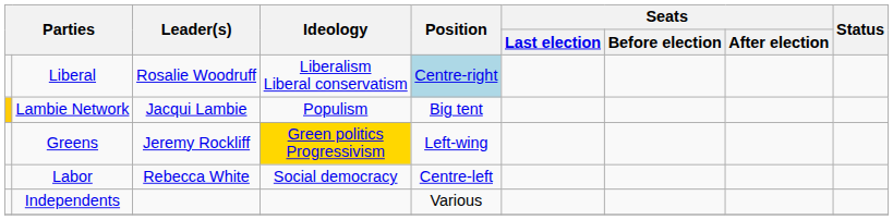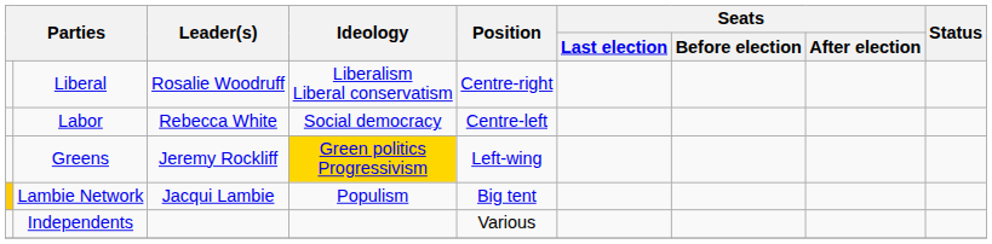 <table class="wikitable" style="text-align:center">
 <tr>
 <th colspan="2" rowspan="2">Parties</th>
 <th rowspan="2">Leader(s)</th>
 <th rowspan="2">Ideology</th>
 <th rowspan="2">Position</th>
 <th colspan="3">Seats</th>
 <th rowspan="2">Status</th>
 </tr>
 <tr>
 <th><a href='#'>Last election</a></th>
 <th>Before election</th>
 <th>After election</th>
 </tr>
 <tr>
 <td bgcolor=></td>
 <td><a href='#'>Liberal</a></td>
 <td><a href='#'>Rosalie Woodruff</a></td>
 <td><a href='#'>Liberalism</a><br><a href='#'>Liberal conservatism</a></td>
-<td style="background: lightblue;"><a href='#'>Centre-right</a></td>
+<td><a href='#'>Centre-right</a></td>
 <td></td>
 <td></td>
 <td></td>
 <td></td>
 </tr>
 <tr>
-<td bgcolor=#ffcb08></td>
-<td><a href='#'>Lambie Network</a></td>
-<td><a href='#'>Jacqui Lambie</a></td>
-<td><a href='#'>Populism</a></td>
-<td><a href='#'>Big tent</a></td>
+<td bgcolor=></td>
+<td><a href='#'>Labor</a></td>
+<td><a href='#'>Rebecca White</a></td>
+<td><a href='#'>Social democracy</a></td>
+<td><a href='#'>Centre-left</a></td>
 <td></td>
 <td></td>
 <td></td>
 <td></td>
 </tr>
 <tr>
 <td bgcolor=></td>
 <td><a href='#'>Greens</a></td>
 <td><a href='#'>Jeremy Rockliff</a></td>
 <td style="background: gold;"><a href='#'>Green politics</a><br><a href='#'>Progressivism</a></td>
 <td><a href='#'>Left-wing</a></td>
 <td></td>
 <td></td>
 <td></td>
 <td></td>
 </tr>
 <tr>
-<td bgcolor=></td>
-<td><a href='#'>Labor</a></td>
-<td><a href='#'>Rebecca White</a></td>
-<td><a href='#'>Social democracy</a></td>
-<td><a href='#'>Centre-left</a></td>
+<td bgcolor=#ffcb08></td>
+<td><a href='#'>Lambie Network</a></td>
+<td><a href='#'>Jacqui Lambie</a></td>
+<td><a href='#'>Populism</a></td>
+<td><a href='#'>Big tent</a></td>
 <td></td>
 <td></td>
 <td></td>
 <td></td>
 </tr>
 <tr>
 <td bgcolor=></td>
 <td><a href='#'>Independents</a></td>
 <td></td>
 <td></td>
 <td>Various</td>
 <td></td>
 <td></td>
 <td></td>
 <td></td>
 </tr>
 <tr>
 </tr>
 </table>
